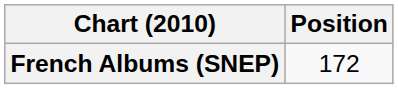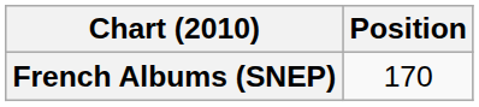 <table class="wikitable plainrowheaders" style="text-align:center">
 <tr>
 <th scope="col">Chart (2010)</th>
 <th scope="col">Position</th>
 </tr>
 <tr>
 <th scope="row">French Albums (SNEP)</th>
-<td>172</td>
+<td>170</td>
 </tr>
 </table>
